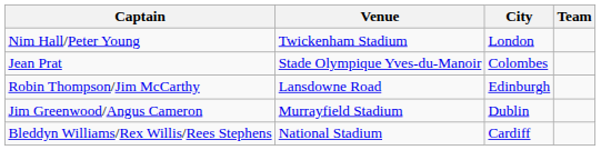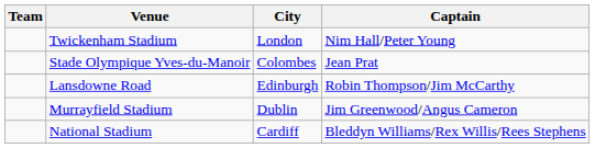 <table class=wikitable>
 <tr>
-<th>Captain</th>
+<th>Team</th>
 <th>Venue</th>
 <th>City</th>
-<th>Team</th>
+<th>Captain</th>
 </tr>
 <tr>
-<td><a href='#'>Nim Hall</a>/<a href='#'>Peter Young</a></td>
+<td></td>
 <td><a href='#'>Twickenham Stadium</a></td>
 <td><a href='#'>London</a></td>
-<td></td>
+<td><a href='#'>Nim Hall</a>/<a href='#'>Peter Young</a></td>
 </tr>
 <tr>
-<td><a href='#'>Jean Prat</a></td>
+<td></td>
 <td><a href='#'>Stade Olympique Yves-du-Manoir</a></td>
 <td><a href='#'>Colombes</a></td>
-<td></td>
+<td><a href='#'>Jean Prat</a></td>
 </tr>
 <tr>
-<td><a href='#'>Robin Thompson</a>/<a href='#'>Jim McCarthy</a></td>
+<td></td>
 <td><a href='#'>Lansdowne Road</a></td>
 <td><a href='#'>Edinburgh</a></td>
-<td></td>
+<td><a href='#'>Robin Thompson</a>/<a href='#'>Jim McCarthy</a></td>
 </tr>
 <tr>
-<td><a href='#'>Jim Greenwood</a>/<a href='#'>Angus Cameron</a></td>
+<td></td>
 <td><a href='#'>Murrayfield Stadium</a></td>
 <td><a href='#'>Dublin</a></td>
-<td></td>
+<td><a href='#'>Jim Greenwood</a>/<a href='#'>Angus Cameron</a></td>
 </tr>
 <tr>
-<td><a href='#'>Bleddyn Williams</a>/<a href='#'>Rex Willis</a>/<a href='#'>Rees Stephens</a></td>
+<td></td>
 <td><a href='#'>National Stadium</a></td>
 <td><a href='#'>Cardiff</a></td>
-<td></td>
+<td><a href='#'>Bleddyn Williams</a>/<a href='#'>Rex Willis</a>/<a href='#'>Rees Stephens</a></td>
 </tr>
 </table>
